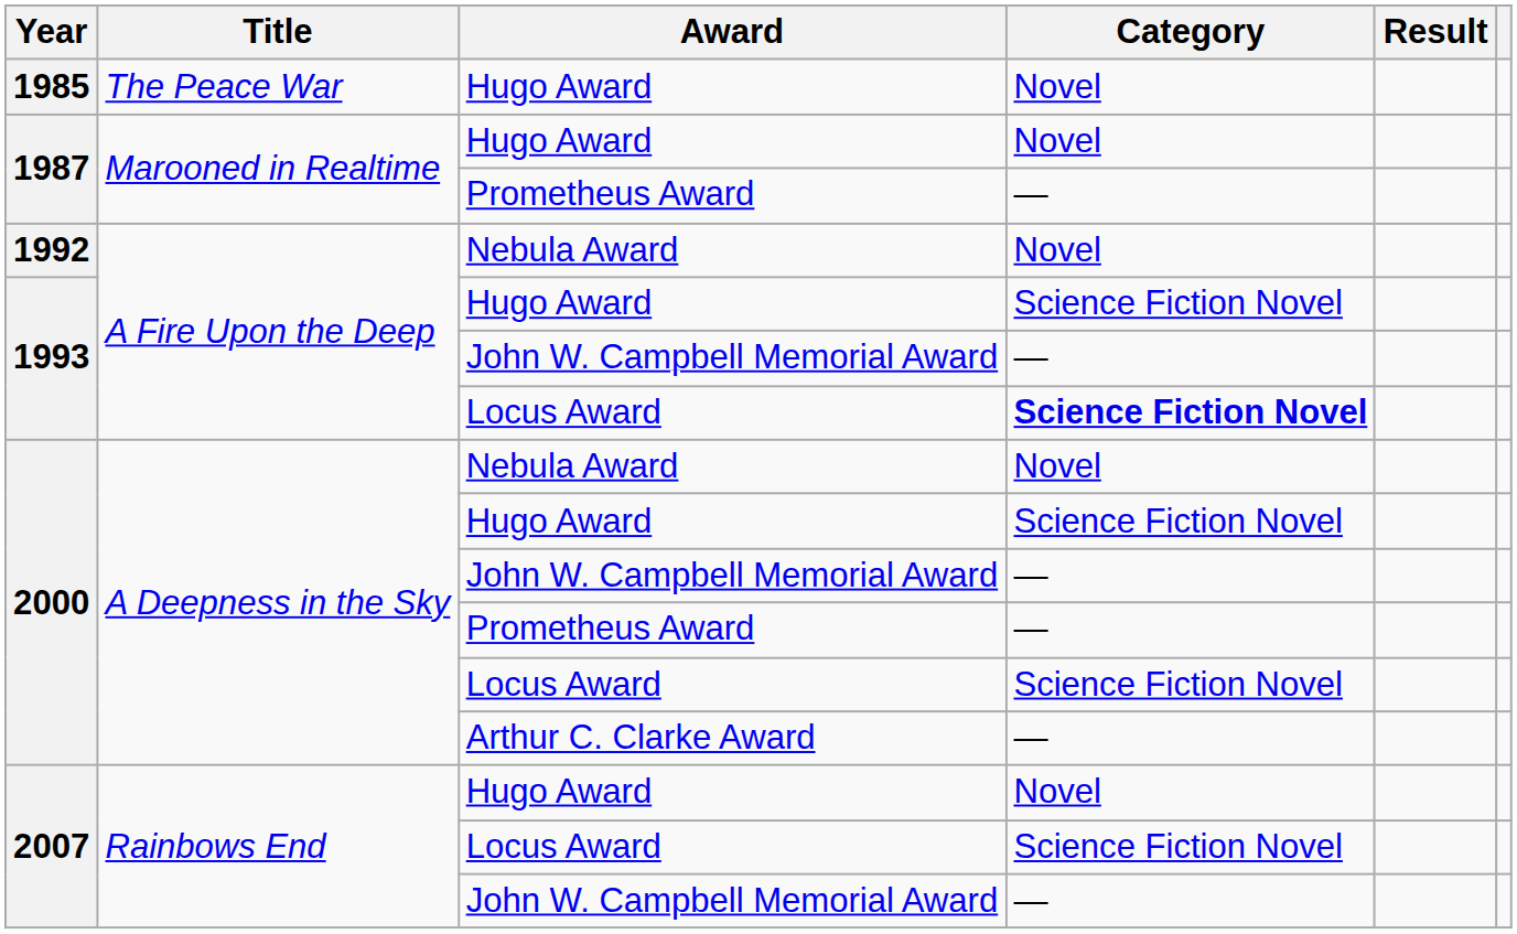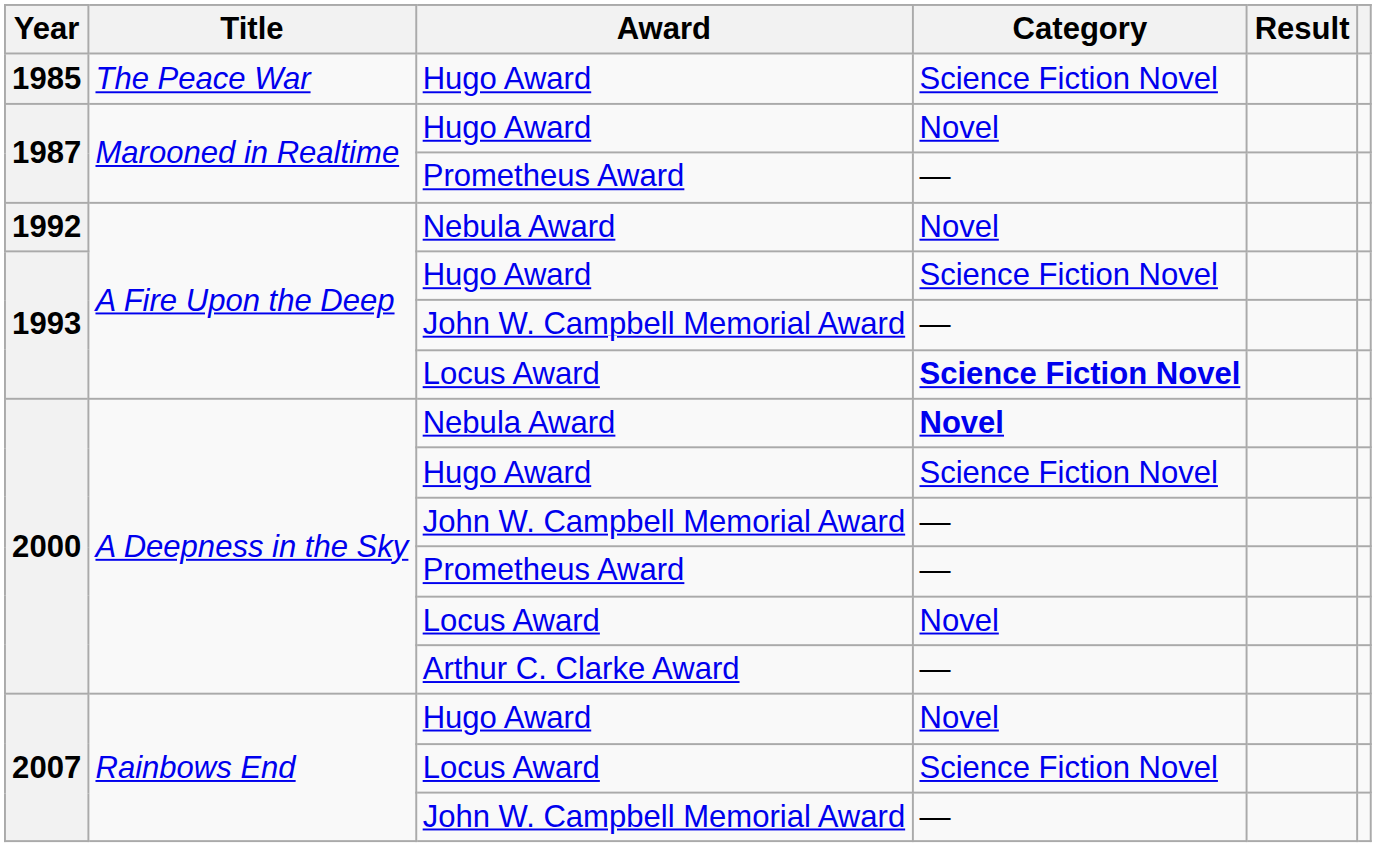 <table class="wikitable sortable">
 <tr>
 <th>Year</th>
 <th>Title</th>
 <th>Award</th>
 <th>Category</th>
 <th>Result</th>
 <th></th>
 </tr>
 <tr>
 <th>1985</th>
 <td><em><a href='#'>The Peace War</a></em></td>
 <td><a href='#'>Hugo Award</a></td>
-<td><a href='#'>Novel</a></td>
+<td><a href='#'>Science Fiction Novel</a></td>
 <td></td>
 <td></td>
 </tr>
 <tr>
 <th rowspan="2">1987</th>
 <td rowspan="2"><em><a href='#'>Marooned in Realtime</a></em></td>
 <td><a href='#'>Hugo Award</a></td>
 <td><a href='#'>Novel</a></td>
 <td></td>
 <td></td>
 </tr>
 <tr>
 <td><a href='#'>Prometheus Award</a></td>
 <td>—</td>
 <td></td>
 <td></td>
 </tr>
 <tr>
 <th>1992</th>
 <td rowspan="4"><em><a href='#'>A Fire Upon the Deep</a></em></td>
 <td><a href='#'>Nebula Award</a></td>
 <td><a href='#'>Novel</a></td>
 <td></td>
 <td></td>
 </tr>
 <tr>
 <th rowspan="3">1993</th>
 <td><a href='#'>Hugo Award</a></td>
 <td><a href='#'>Science Fiction Novel</a></td>
 <td></td>
 <td></td>
 </tr>
 <tr>
 <td><a href='#'>John W. Campbell Memorial Award</a></td>
 <td>—</td>
 <td></td>
 <td></td>
 </tr>
 <tr>
 <td><a href='#'>Locus Award</a></td>
 <td><strong><a href='#'>Science Fiction Novel</a></strong></td>
 <td></td>
 <td></td>
 </tr>
 <tr>
 <th rowspan="6">2000</th>
 <td rowspan="6"><em><a href='#'>A Deepness in the Sky</a></em></td>
 <td><a href='#'>Nebula Award</a></td>
-<td><a href='#'>Novel</a></td>
+<td><strong><a href='#'>Novel</a></strong></td>
 <td></td>
 <td></td>
 </tr>
 <tr>
 <td><a href='#'>Hugo Award</a></td>
 <td><a href='#'>Science Fiction Novel</a></td>
 <td></td>
 <td></td>
 </tr>
 <tr>
 <td><a href='#'>John W. Campbell Memorial Award</a></td>
 <td>—</td>
 <td></td>
 <td></td>
 </tr>
 <tr>
 <td><a href='#'>Prometheus Award</a></td>
 <td>—</td>
 <td></td>
 <td></td>
 </tr>
 <tr>
 <td><a href='#'>Locus Award</a></td>
-<td><a href='#'>Science Fiction Novel</a></td>
+<td><a href='#'>Novel</a></td>
 <td></td>
 <td></td>
 </tr>
 <tr>
 <td><a href='#'>Arthur C. Clarke Award</a></td>
 <td>—</td>
 <td></td>
 <td></td>
 </tr>
 <tr>
 <th rowspan="3">2007</th>
 <td rowspan="3"><em><a href='#'>Rainbows End</a></em></td>
 <td><a href='#'>Hugo Award</a></td>
 <td><a href='#'>Novel</a></td>
 <td></td>
 <td></td>
 </tr>
 <tr>
 <td><a href='#'>Locus Award</a></td>
 <td><a href='#'>Science Fiction Novel</a></td>
 <td></td>
 <td></td>
 </tr>
 <tr>
 <td><a href='#'>John W. Campbell Memorial Award</a></td>
 <td>—</td>
 <td></td>
 <td></td>
 </tr>
 </table>
